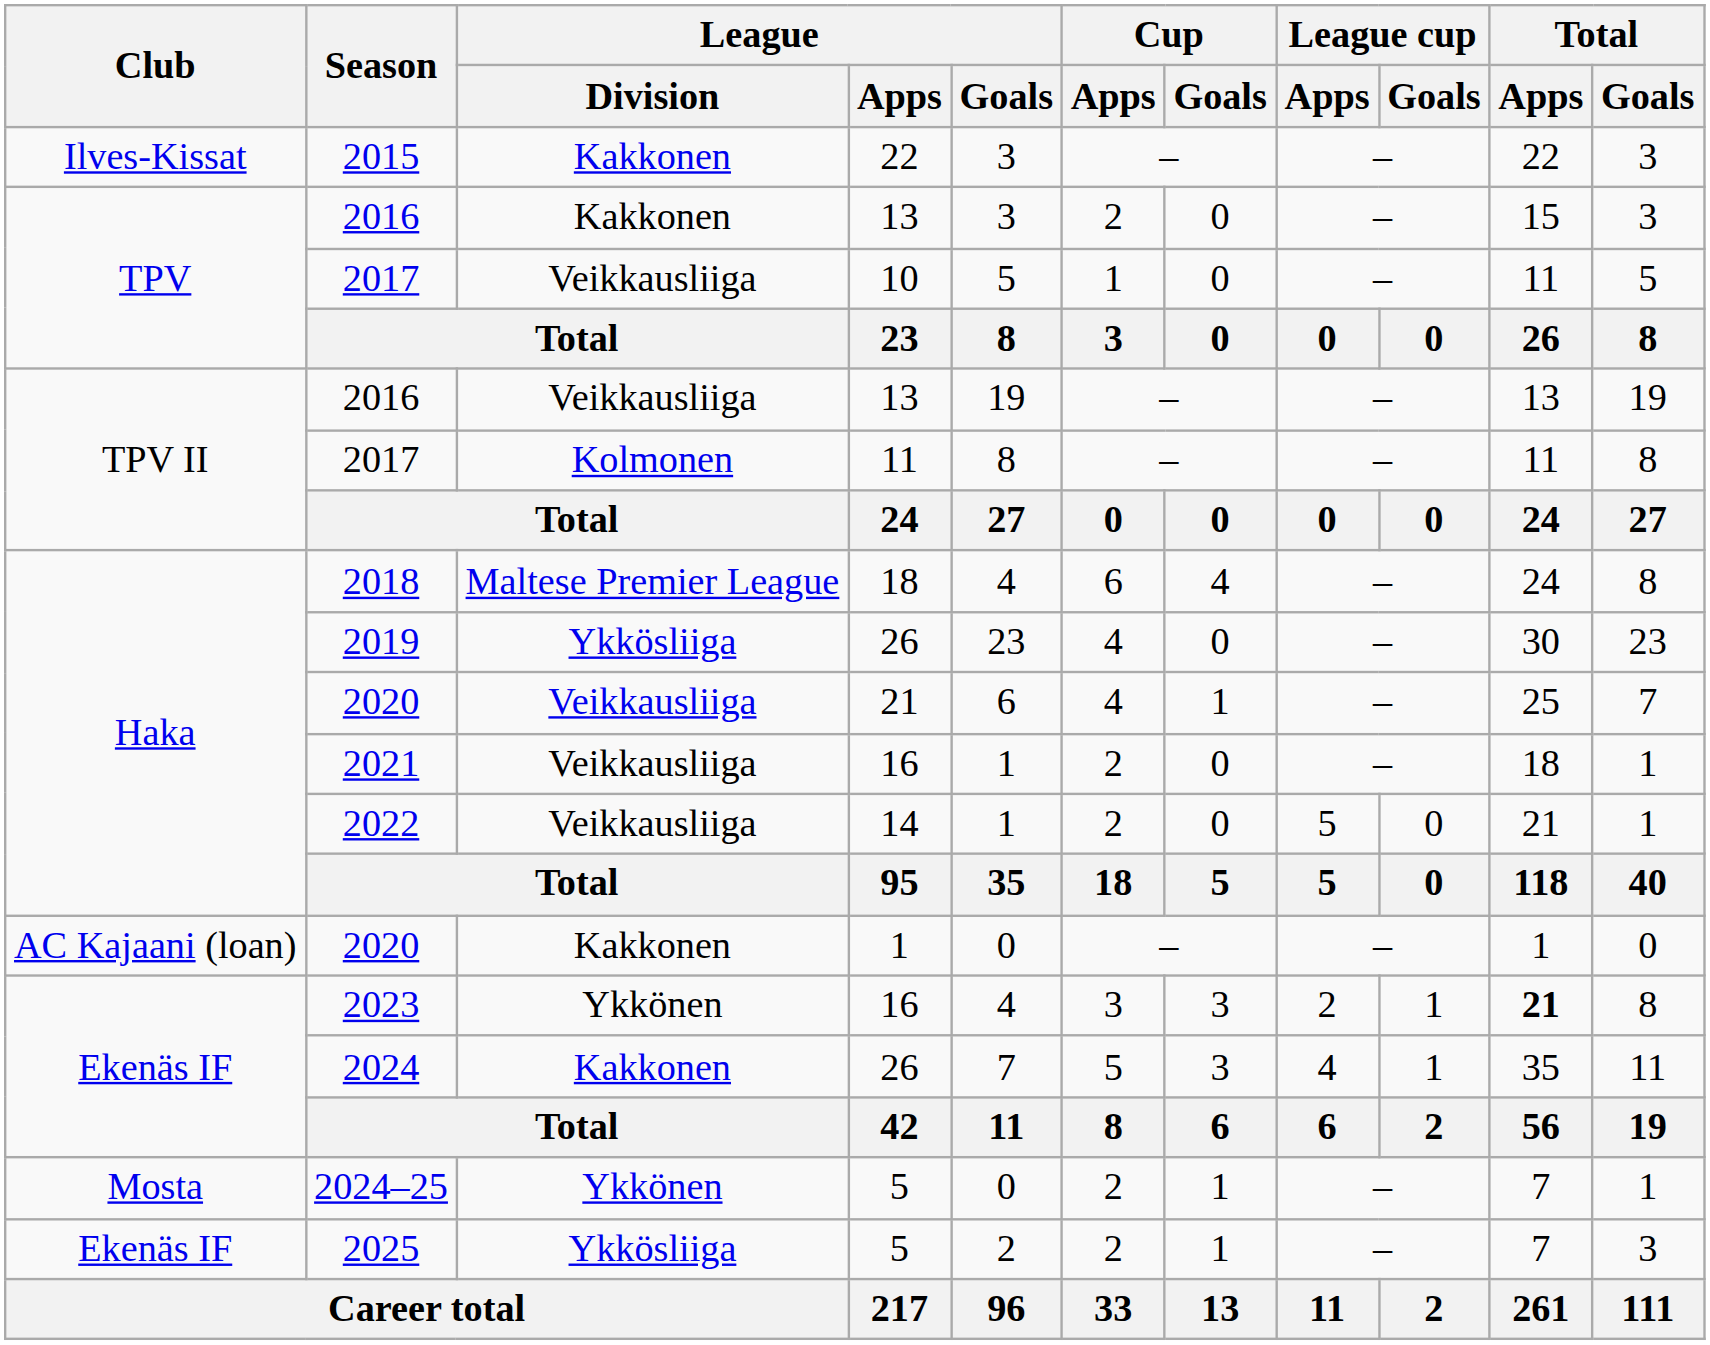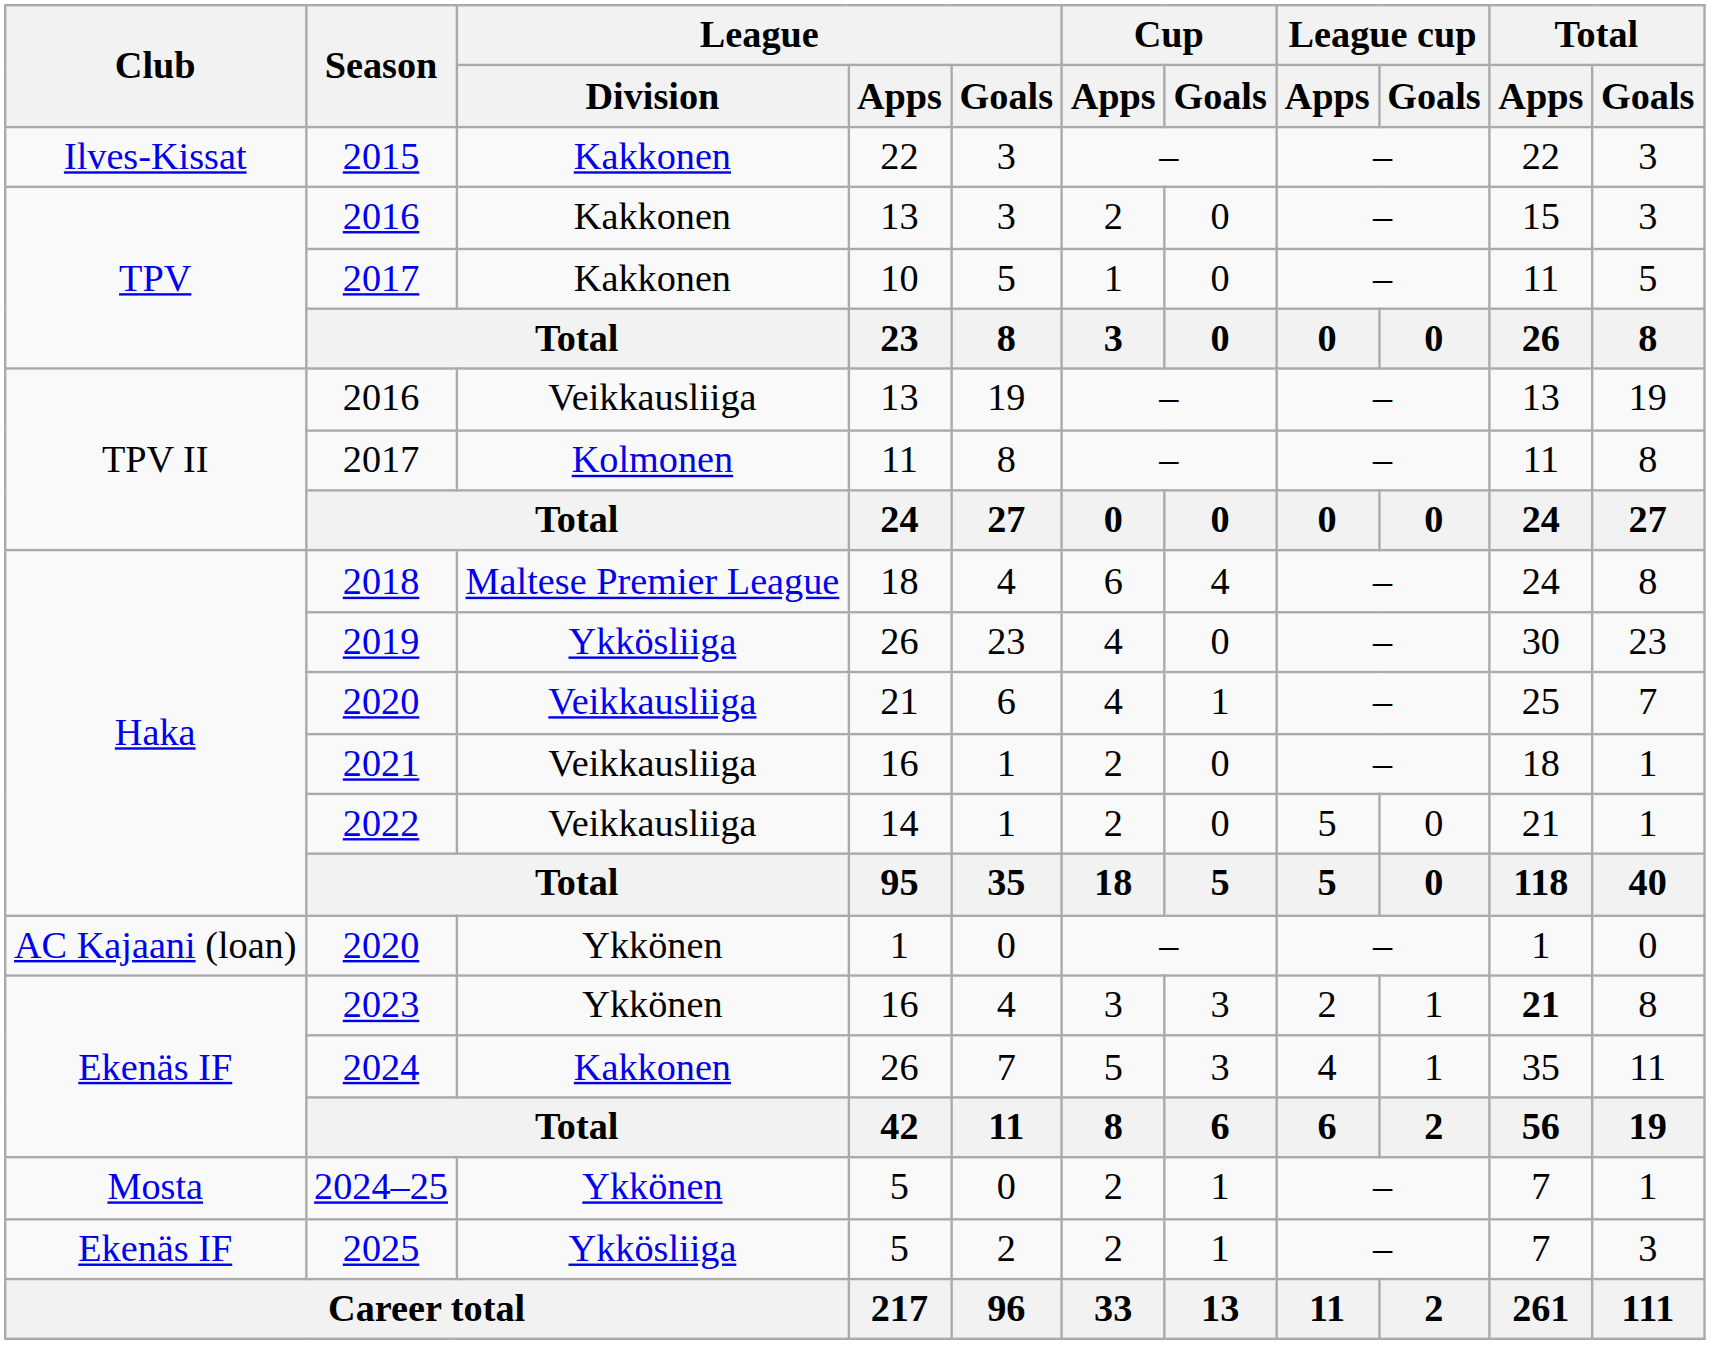 <table class="wikitable" style="text-align:center">
 <tr>
 <th rowspan="2">Club</th>
 <th rowspan="2">Season</th>
 <th colspan="3">League</th>
 <th colspan="2">Cup</th>
 <th colspan="2">League cup</th>
 <th colspan="2">Total</th>
 </tr>
 <tr>
 <th>Division</th>
 <th>Apps</th>
 <th>Goals</th>
 <th>Apps</th>
 <th>Goals</th>
 <th>Apps</th>
 <th>Goals</th>
 <th>Apps</th>
 <th>Goals</th>
 </tr>
 <tr>
 <td><a href='#'>Ilves-Kissat</a></td>
 <td><a href='#'>2015</a></td>
 <td><a href='#'>Kakkonen</a></td>
 <td>22</td>
 <td>3</td>
 <td colspan=2>–</td>
 <td colspan=2>–</td>
 <td>22</td>
 <td>3</td>
 </tr>
 <tr>
 <td rowspan=3><a href='#'>TPV</a></td>
 <td><a href='#'>2016</a></td>
 <td>Kakkonen</td>
 <td>13</td>
 <td>3</td>
 <td>2</td>
 <td>0</td>
 <td colspan=2>–</td>
 <td>15</td>
 <td>3</td>
 </tr>
 <tr>
 <td><a href='#'>2017</a></td>
-<td>Veikkausliiga</td>
+<td>Kakkonen</td>
 <td>10</td>
 <td>5</td>
 <td>1</td>
 <td>0</td>
 <td colspan=2>–</td>
 <td>11</td>
 <td>5</td>
 </tr>
 <tr>
 <th colspan=2>Total</th>
 <th>23</th>
 <th>8</th>
 <th>3</th>
 <th>0</th>
 <th>0</th>
 <th>0</th>
 <th>26</th>
 <th>8</th>
 </tr>
 <tr>
 <td rowspan=3>TPV II</td>
 <td>2016</td>
 <td>Veikkausliiga</td>
 <td>13</td>
 <td>19</td>
 <td colspan=2>–</td>
 <td colspan=2>–</td>
 <td>13</td>
 <td>19</td>
 </tr>
 <tr>
 <td>2017</td>
 <td><a href='#'>Kolmonen</a></td>
 <td>11</td>
 <td>8</td>
 <td colspan=2>–</td>
 <td colspan=2>–</td>
 <td>11</td>
 <td>8</td>
 </tr>
 <tr>
 <th colspan=2>Total</th>
 <th>24</th>
 <th>27</th>
 <th>0</th>
 <th>0</th>
 <th>0</th>
 <th>0</th>
 <th>24</th>
 <th>27</th>
 </tr>
 <tr>
 <td rowspan=6><a href='#'>Haka</a></td>
 <td><a href='#'>2018</a></td>
 <td><a href='#'>Maltese Premier League</a></td>
 <td>18</td>
 <td>4</td>
 <td>6</td>
 <td>4</td>
 <td colspan=2>–</td>
 <td>24</td>
 <td>8</td>
 </tr>
 <tr>
 <td><a href='#'>2019</a></td>
 <td><a href='#'>Ykkösliiga</a></td>
 <td>26</td>
 <td>23</td>
 <td>4</td>
 <td>0</td>
 <td colspan=2>–</td>
 <td>30</td>
 <td>23</td>
 </tr>
 <tr>
 <td><a href='#'>2020</a></td>
 <td><a href='#'>Veikkausliiga</a></td>
 <td>21</td>
 <td>6</td>
 <td>4</td>
 <td>1</td>
 <td colspan=2>–</td>
 <td>25</td>
 <td>7</td>
 </tr>
 <tr>
 <td><a href='#'>2021</a></td>
 <td>Veikkausliiga</td>
 <td>16</td>
 <td>1</td>
 <td>2</td>
 <td>0</td>
 <td colspan=2>–</td>
 <td>18</td>
 <td>1</td>
 </tr>
 <tr>
 <td><a href='#'>2022</a></td>
 <td>Veikkausliiga</td>
 <td>14</td>
 <td>1</td>
 <td>2</td>
 <td>0</td>
 <td>5</td>
 <td>0</td>
 <td>21</td>
 <td>1</td>
 </tr>
 <tr>
 <th colspan=2>Total</th>
 <th>95</th>
 <th>35</th>
 <th>18</th>
 <th>5</th>
 <th>5</th>
 <th>0</th>
 <th>118</th>
 <th>40</th>
 </tr>
 <tr>
 <td><a href='#'>AC Kajaani</a> (loan)</td>
 <td><a href='#'>2020</a></td>
-<td>Kakkonen</td>
+<td>Ykkönen</td>
 <td>1</td>
 <td>0</td>
 <td colspan=2>–</td>
 <td colspan=2>–</td>
 <td>1</td>
 <td>0</td>
 </tr>
 <tr>
 <td rowspan=3><a href='#'>Ekenäs IF</a></td>
 <td><a href='#'>2023</a></td>
 <td>Ykkönen</td>
 <td>16</td>
 <td>4</td>
 <td>3</td>
 <td>3</td>
 <td>2</td>
 <td>1</td>
 <td><strong>21</strong></td>
 <td>8</td>
 </tr>
 <tr>
 <td><a href='#'>2024</a></td>
 <td><a href='#'>Kakkonen</a></td>
 <td>26</td>
 <td>7</td>
 <td>5</td>
 <td>3</td>
 <td>4</td>
 <td>1</td>
 <td>35</td>
 <td>11</td>
 </tr>
 <tr>
 <th colspan=2>Total</th>
 <th>42</th>
 <th>11</th>
 <th>8</th>
 <th>6</th>
 <th>6</th>
 <th>2</th>
 <th>56</th>
 <th>19</th>
 </tr>
 <tr>
 <td><a href='#'>Mosta</a></td>
 <td><a href='#'>2024–25</a></td>
 <td><a href='#'>Ykkönen</a></td>
 <td>5</td>
 <td>0</td>
 <td>2</td>
 <td>1</td>
 <td colspan=2>–</td>
 <td>7</td>
 <td>1</td>
 </tr>
 <tr>
 <td><a href='#'>Ekenäs IF</a></td>
 <td><a href='#'>2025</a></td>
 <td><a href='#'>Ykkösliiga</a></td>
 <td>5</td>
 <td>2</td>
 <td>2</td>
 <td>1</td>
 <td colspan=2>–</td>
 <td>7</td>
 <td>3</td>
 </tr>
 <tr>
 <th colspan="3">Career total</th>
 <th>217</th>
 <th>96</th>
 <th>33</th>
 <th>13</th>
 <th>11</th>
 <th>2</th>
 <th>261</th>
 <th>111</th>
 </tr>
 </table>
